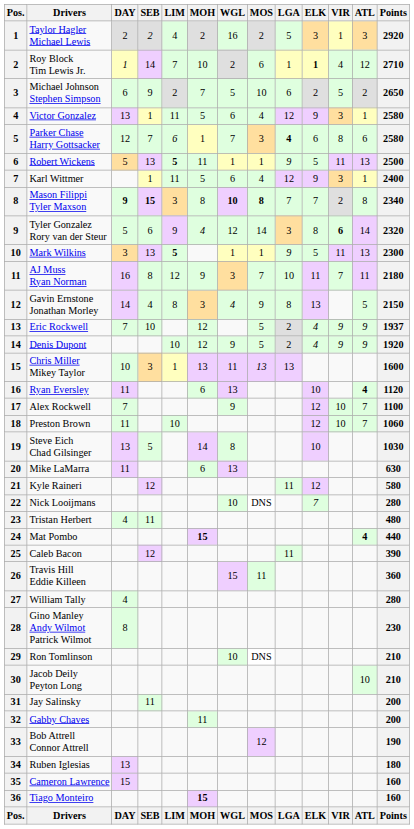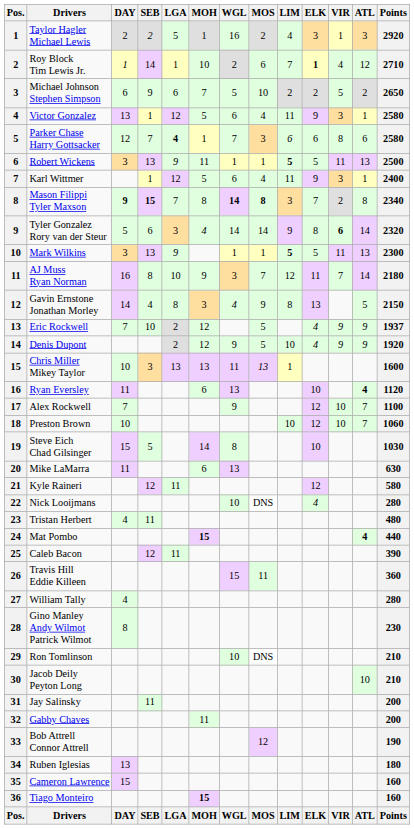 <table class="wikitable" style="font-size:85%; text-align:center;">
 <tr>
 <th>Pos.</th>
 <th>Drivers</th>
 <th>DAY</th>
 <th>SEB</th>
-<th>LIM</th>
+<th>LGA</th>
 <th>MOH</th>
 <th>WGL</th>
 <th>MOS</th>
-<th>LGA</th>
+<th>LIM</th>
 <th>ELK</th>
 <th>VIR</th>
 <th>ATL</th>
 <th>Points</th>
 </tr>
 <tr>
 <th>1</th>
 <td align=left> <a href='#'>Taylor Hagler</a><br> <a href='#'>Michael Lewis</a></td>
 <td style="background:#dfdfdf;">2</td>
 <td style="background:#dfdfdf;"><em>2</em></td>
-<td style="background:#dfffdf;">4</td>
-<td style="background:#dfdfdf;">2</td>
+<td style="background:#dfffdf;">5</td>
+<td style="background:#dfdfdf;">1</td>
 <td style="background:#dfffdf;">16</td>
 <td style="background:#dfdfdf;">2</td>
-<td style="background:#dfffdf;">5</td>
+<td style="background:#dfffdf;">4</td>
 <td style="background:#ffdf9f;">3</td>
 <td style="background:#ffffbf;">1</td>
 <td style="background:#ffdf9f;">3</td>
 <th>2920</th>
 </tr>
 <tr>
 <th>2</th>
 <td align=left> Roy Block<br> Tim Lewis Jr.</td>
 <td style="background:#ffffbf;"><em>1</em></td>
 <td style="background:#efcfff;">14</td>
-<td style="background:#dfffdf;">7</td>
+<td style="background:#ffffbf;">1</td>
 <td style="background:#dfffdf;">10</td>
 <td style="background:#dfdfdf;">2</td>
 <td style="background:#dfffdf;">6</td>
-<td style="background:#ffffbf;">1</td>
+<td style="background:#dfffdf;">7</td>
 <td style="background:#ffffbf;"><strong>1</strong></td>
 <td style="background:#dfffdf;">4</td>
 <td style="background:#dfffdf;">12</td>
 <th>2710</th>
 </tr>
 <tr>
 <th>3</th>
 <td align=left> Michael Johnson<br> <a href='#'>Stephen Simpson</a></td>
 <td style="background:#dfffdf;">6</td>
 <td style="background:#dfffdf;">9</td>
-<td style="background:#dfdfdf;">2</td>
+<td style="background:#dfffdf;">6</td>
 <td style="background:#dfffdf;">7</td>
 <td style="background:#dfffdf;">5</td>
 <td style="background:#dfffdf;">10</td>
-<td style="background:#dfffdf;">6</td>
+<td style="background:#dfdfdf;">2</td>
 <td style="background:#dfdfdf;">2</td>
 <td style="background:#dfffdf;">5</td>
 <td style="background:#dfdfdf;">2</td>
 <th>2650</th>
 </tr>
 <tr>
 <th>4</th>
 <td align=left> <a href='#'>Victor Gonzalez</a></td>
 <td style="background:#efcfff;">13</td>
 <td style="background:#ffffbf;">1</td>
-<td style="background:#dfffdf;">11</td>
+<td style="background:#efcfff;">12</td>
 <td style="background:#dfffdf;">5</td>
 <td style="background:#dfffdf;">6</td>
 <td style="background:#dfffdf;">4</td>
-<td style="background:#efcfff;">12</td>
+<td style="background:#dfffdf;">11</td>
 <td style="background:#efcfff;">9</td>
 <td style="background:#ffdf9f;">3</td>
 <td style="background:#ffffbf;">1</td>
 <th>2580</th>
 </tr>
 <tr>
 <th>5</th>
 <td align=left> <a href='#'>Parker Chase</a><br> <a href='#'>Harry Gottsacker</a></td>
 <td style="background:#dfffdf;">12</td>
 <td style="background:#dfffdf;">7</td>
-<td style="background:#dfffdf;"><em>6</em></td>
+<td style="background:#dfffdf;"><strong>4</strong></td>
 <td style="background:#ffffbf;">1</td>
 <td style="background:#dfffdf;">7</td>
 <td style="background:#ffdf9f;">3</td>
-<td style="background:#dfffdf;"><strong>4</strong></td>
+<td style="background:#dfffdf;"><em>6</em></td>
 <td style="background:#dfffdf;">6</td>
 <td style="background:#dfffdf;">8</td>
 <td style="background:#dfffdf;">6</td>
 <th>2580</th>
 </tr>
 <tr>
 <th>6</th>
 <td align=left> <a href='#'>Robert Wickens</a></td>
-<td style="background:#ffdf9f;">5</td>
+<td style="background:#ffdf9f;">3</td>
 <td style="background:#efcfff;">13</td>
-<td style="background:#dfffdf;"><strong>5</strong></td>
+<td style="background:#dfffdf;"><em>9</em></td>
 <td style="background:#dfffdf;">11</td>
 <td style="background:#ffffbf;">1</td>
 <td style="background:#ffffbf;">1</td>
-<td style="background:#dfffdf;"><em>9</em></td>
+<td style="background:#dfffdf;"><strong>5</strong></td>
 <td style="background:#dfffdf;">5</td>
 <td style="background:#efcfff;">11</td>
 <td style="background:#efcfff;">13</td>
 <th>2500</th>
 </tr>
 <tr>
 <th>7</th>
 <td align=left> Karl Wittmer</td>
 <td></td>
 <td style="background:#ffffbf;">1</td>
-<td style="background:#dfffdf;">11</td>
+<td style="background:#efcfff;">12</td>
 <td style="background:#dfffdf;">5</td>
 <td style="background:#dfffdf;">6</td>
 <td style="background:#dfffdf;">4</td>
-<td style="background:#efcfff;">12</td>
+<td style="background:#dfffdf;">11</td>
 <td style="background:#efcfff;">9</td>
 <td style="background:#ffdf9f;">3</td>
 <td style="background:#ffffbf;">1</td>
 <th>2400</th>
 </tr>
 <tr>
 <th>8</th>
 <td align=left> <a href='#'>Mason Filippi</a><br> <a href='#'>Tyler Maxson</a></td>
 <td style="background:#dfffdf;"><strong>9</strong></td>
 <td style="background:#efcfff;"><strong>15</strong></td>
+<td style="background:#dfffdf;">7</td>
+<td style="background:#dfffdf;">8</td>
+<td style="background:#efcfff;"><strong>14</strong></td>
+<td style="background:#dfffdf;"><strong>8</strong></td>
 <td style="background:#ffdf9f;">3</td>
-<td style="background:#dfffdf;">8</td>
-<td style="background:#efcfff;"><strong>10</strong></td>
-<td style="background:#dfffdf;"><strong>8</strong></td>
-<td style="background:#dfffdf;">7</td>
 <td style="background:#dfffdf;">7</td>
 <td style="background:#dfdfdf;">2</td>
 <td style="background:#dfffdf;">8</td>
 <th>2340</th>
 </tr>
 <tr>
 <th>9</th>
 <td align=left> Tyler Gonzalez<br> Rory van der Steur</td>
 <td style="background:#dfffdf;">5</td>
 <td style="background:#dfffdf;">6</td>
+<td style="background:#ffdf9f;">3</td>
+<td style="background:#dfffdf;"><em>4</em></td>
+<td style="background:#dfffdf;">14</td>
+<td style="background:#dfffdf;">14</td>
 <td style="background:#efcfff;">9</td>
-<td style="background:#dfffdf;"><em>4</em></td>
-<td style="background:#dfffdf;">12</td>
-<td style="background:#dfffdf;">14</td>
-<td style="background:#ffdf9f;">3</td>
 <td style="background:#dfffdf;">8</td>
 <td style="background:#dfffdf;"><strong>6</strong></td>
 <td style="background:#efcfff;">14</td>
 <th>2320</th>
 </tr>
 <tr>
 <th>10</th>
 <td align=left> <a href='#'>Mark Wilkins</a></td>
 <td style="background:#ffdf9f;">3</td>
 <td style="background:#efcfff;">13</td>
-<td style="background:#dfffdf;"><strong>5</strong></td>
+<td style="background:#dfffdf;"><em>9</em></td>
 <td></td>
 <td style="background:#ffffbf;">1</td>
 <td style="background:#ffffbf;">1</td>
-<td style="background:#dfffdf;"><em>9</em></td>
+<td style="background:#dfffdf;"><strong>5</strong></td>
 <td style="background:#dfffdf;">5</td>
 <td style="background:#efcfff;">11</td>
 <td style="background:#efcfff;">13</td>
 <th>2300</th>
 </tr>
 <tr>
 <th>11</th>
 <td align=left> <a href='#'>AJ Muss</a><br> <a href='#'>Ryan Norman</a></td>
 <td style="background:#efcfff;">16</td>
 <td style="background:#dfffdf;">8</td>
-<td style="background:#dfffdf;">12</td>
+<td style="background:#dfffdf;">10</td>
 <td style="background:#dfffdf;">9</td>
 <td style="background:#ffdf9f;">3</td>
 <td style="background:#dfffdf;">7</td>
-<td style="background:#dfffdf;">10</td>
+<td style="background:#dfffdf;">12</td>
 <td style="background:#efcfff;">11</td>
 <td style="background:#dfffdf;">7</td>
-<td style="background:#efcfff;">11</td>
+<td style="background:#efcfff;">14</td>
 <th>2180</th>
 </tr>
 <tr>
 <th>12</th>
 <td align=left> Gavin Ernstone<br> Jonathan Morley</td>
 <td style="background:#efcfff;">14</td>
 <td style="background:#dfffdf;">4</td>
 <td style="background:#dfffdf;">8</td>
 <td style="background:#ffdf9f;">3</td>
 <td style="background:#dfffdf;"><em>4</em></td>
 <td style="background:#dfffdf;">9</td>
 <td style="background:#dfffdf;">8</td>
 <td style="background:#efcfff;">13</td>
 <td></td>
 <td style="background:#dfffdf;">5</td>
 <th>2150</th>
 </tr>
 <tr>
 <th>13</th>
 <td align=left> <a href='#'>Eric Rockwell</a></td>
 <td style="background:#dfffdf;">7</td>
 <td style="background:#dfffdf;">10</td>
-<td></td>
+<td style="background:#dfdfdf;">2</td>
 <td style="background:#dfffdf;">12</td>
 <td></td>
 <td style="background:#dfffdf;">5</td>
-<td style="background:#dfdfdf;">2</td>
+<td></td>
 <td style="background:#dfffdf;"><em>4</em></td>
 <td style="background:#dfffdf;"><em>9</em></td>
 <td style="background:#dfffdf;"><em>9</em></td>
 <th>1937</th>
 </tr>
 <tr>
 <th>14</th>
 <td align=left> <a href='#'>Denis Dupont</a></td>
 <td></td>
 <td></td>
-<td style="background:#dfffdf;">10</td>
+<td style="background:#dfdfdf;">2</td>
 <td style="background:#dfffdf;">12</td>
 <td style="background:#dfffdf;">9</td>
 <td style="background:#dfffdf;">5</td>
-<td style="background:#dfdfdf;">2</td>
+<td style="background:#dfffdf;">10</td>
 <td style="background:#dfffdf;"><em>4</em></td>
 <td style="background:#dfffdf;"><em>9</em></td>
 <td style="background:#dfffdf;"><em>9</em></td>
 <th>1920</th>
 </tr>
 <tr>
 <th>15</th>
 <td align=left> <a href='#'>Chris Miller</a><br> Mikey Taylor</td>
 <td style="background:#dfffdf;">10</td>
 <td style="background:#ffdf9f;">3</td>
-<td style="background:#ffffbf;">1</td>
+<td style="background:#efcfff;">13</td>
 <td style="background:#efcfff;">13</td>
 <td style="background:#efcfff;">11</td>
 <td style="background:#efcfff;"><em>13</em></td>
-<td style="background:#efcfff;">13</td>
+<td style="background:#ffffbf;">1</td>
 <td></td>
 <td></td>
 <td></td>
 <th>1600</th>
 </tr>
 <tr>
 <th>16</th>
 <td align=left> <a href='#'>Ryan Eversley</a></td>
 <td style="background:#efcfff;">11</td>
 <td></td>
 <td></td>
 <td style="background:#dfffdf;">6</td>
 <td style="background:#efcfff;">13</td>
 <td></td>
 <td></td>
 <td style="background:#efcfff;">10</td>
 <td></td>
 <td style="background:#dfffdf;"><strong>4</strong></td>
 <th>1120</th>
 </tr>
 <tr>
 <th>17</th>
 <td align=left> Alex Rockwell</td>
 <td style="background:#dfffdf;">7</td>
 <td></td>
 <td></td>
 <td></td>
 <td style="background:#dfffdf;">9</td>
 <td></td>
 <td></td>
 <td style="background:#efcfff;">12</td>
 <td style="background:#dfffdf;">10</td>
 <td style="background:#dfffdf;">7</td>
 <th>1100</th>
 </tr>
 <tr>
 <th>18</th>
 <td align=left> Preston Brown</td>
-<td style="background:#dfffdf;">11</td>
-<td></td>
 <td style="background:#dfffdf;">10</td>
 <td></td>
 <td></td>
 <td></td>
 <td></td>
+<td></td>
+<td style="background:#dfffdf;">10</td>
 <td style="background:#efcfff;">12</td>
 <td style="background:#dfffdf;">10</td>
 <td style="background:#dfffdf;">7</td>
 <th>1060</th>
 </tr>
 <tr>
 <th>19</th>
 <td align=left> Steve Eich<br> Chad Gilsinger</td>
-<td style="background:#efcfff;">13</td>
+<td style="background:#efcfff;">15</td>
 <td style="background:#dfffdf;">5</td>
 <td></td>
 <td style="background:#efcfff;">14</td>
 <td style="background:#dfffdf;">8</td>
 <td></td>
 <td></td>
 <td style="background:#efcfff;">10</td>
 <td></td>
 <td></td>
 <th>1030</th>
 </tr>
 <tr>
 <th>20</th>
 <td align=left> Mike LaMarra</td>
 <td style="background:#efcfff;">11</td>
 <td></td>
 <td></td>
 <td style="background:#dfffdf;">6</td>
 <td style="background:#efcfff;">13</td>
 <td></td>
 <td></td>
 <td></td>
 <td></td>
 <td></td>
 <th>630</th>
 </tr>
 <tr>
 <th>21</th>
 <td align=left> Kyle Raineri</td>
 <td></td>
 <td style="background:#efcfff;">12</td>
+<td style="background:#dfffdf;">11</td>
 <td></td>
 <td></td>
 <td></td>
 <td></td>
-<td style="background:#dfffdf;">11</td>
 <td style="background:#efcfff;">12</td>
 <td></td>
 <td></td>
 <th>580</th>
 </tr>
 <tr>
 <th>22</th>
 <td align=left> Nick Looijmans</td>
 <td></td>
 <td></td>
 <td></td>
 <td></td>
 <td style="background:#dfffdf;">10</td>
 <td style="background:#ffffff;">DNS</td>
 <td></td>
-<td style="background:#dfffdf;"><em>7</em></td>
+<td style="background:#dfffdf;"><em>4</em></td>
 <td></td>
 <td></td>
 <th>280</th>
 </tr>
 <tr>
 <th>23</th>
 <td align=left> Tristan Herbert</td>
 <td style="background:#dfffdf;">4</td>
 <td style="background:#dfffdf;">11</td>
 <td></td>
 <td></td>
 <td></td>
 <td></td>
 <td></td>
 <td></td>
 <td></td>
 <td></td>
 <th>480</th>
 </tr>
 <tr>
 <th>24</th>
 <td align=left> Mat Pombo</td>
 <td></td>
 <td></td>
 <td></td>
 <td style="background:#efcfff;"><strong>15</strong></td>
 <td></td>
 <td></td>
 <td></td>
 <td></td>
 <td></td>
 <td style="background:#dfffdf;"><strong>4</strong></td>
 <th>440</th>
 </tr>
 <tr>
 <th>25</th>
 <td align=left> Caleb Bacon</td>
 <td></td>
 <td style="background:#efcfff;">12</td>
+<td style="background:#dfffdf;">11</td>
 <td></td>
 <td></td>
 <td></td>
 <td></td>
-<td style="background:#dfffdf;">11</td>
 <td></td>
 <td></td>
 <td></td>
 <th>390</th>
 </tr>
 <tr>
 <th>26</th>
 <td align=left> Travis Hill<br> Eddie Killeen</td>
 <td></td>
 <td></td>
 <td></td>
 <td></td>
 <td style="background:#efcfff;">15</td>
 <td style="background:#dfffdf;">11</td>
 <td></td>
 <td></td>
 <td></td>
 <td></td>
 <th>360</th>
 </tr>
 <tr>
 <th>27</th>
 <td align=left> William Tally</td>
 <td style="background:#dfffdf;">4</td>
 <td></td>
 <td></td>
 <td></td>
 <td></td>
 <td></td>
 <td></td>
 <td></td>
 <td></td>
 <td></td>
 <th>280</th>
 </tr>
 <tr>
 <th>28</th>
 <td align=left> Gino Manley<br> <a href='#'>Andy Wilmot</a><br> Patrick Wilmot</td>
 <td style="background:#dfffdf;">8</td>
 <td></td>
 <td></td>
 <td></td>
 <td></td>
 <td></td>
 <td></td>
 <td></td>
 <td></td>
 <td></td>
 <th>230</th>
 </tr>
 <tr>
 <th>29</th>
 <td align=left> Ron Tomlinson</td>
 <td></td>
 <td></td>
 <td></td>
 <td></td>
 <td style="background:#dfffdf;">10</td>
 <td style="background:#ffffff;">DNS</td>
 <td></td>
 <td></td>
 <td></td>
 <td></td>
 <th>210</th>
 </tr>
 <tr>
 <th>30</th>
 <td align=left> Jacob Deily<br> Peyton Long</td>
 <td></td>
 <td></td>
 <td></td>
 <td></td>
 <td></td>
 <td></td>
 <td></td>
 <td></td>
 <td></td>
 <td style="background:#dfffdf;">10</td>
 <th>210</th>
 </tr>
 <tr>
 <th>31</th>
 <td align=left> Jay Salinsky</td>
 <td></td>
 <td style="background:#dfffdf;">11</td>
 <td></td>
 <td></td>
 <td></td>
 <td></td>
 <td></td>
 <td></td>
 <td></td>
 <td></td>
 <th>200</th>
 </tr>
 <tr>
 <th>32</th>
 <td align=left> <a href='#'>Gabby Chaves</a></td>
 <td></td>
 <td></td>
 <td></td>
 <td style="background:#dfffdf;">11</td>
 <td></td>
 <td></td>
 <td></td>
 <td></td>
 <td></td>
 <td></td>
 <th>200</th>
 </tr>
 <tr>
 <th>33</th>
 <td align=left> Bob Attrell<br> Connor Attrell</td>
 <td></td>
 <td></td>
 <td></td>
 <td></td>
 <td></td>
 <td style="background:#efcfff;">12</td>
 <td></td>
 <td></td>
 <td></td>
 <td></td>
 <th>190</th>
 </tr>
 <tr>
 <th>34</th>
 <td align=left> Ruben Iglesias</td>
 <td style="background:#efcfff;">13</td>
 <td></td>
 <td></td>
 <td></td>
 <td></td>
 <td></td>
 <td></td>
 <td></td>
 <td></td>
 <td></td>
 <th>180</th>
 </tr>
 <tr>
 <th>35</th>
 <td align=left> <a href='#'>Cameron Lawrence</a></td>
 <td style="background:#efcfff;">15</td>
 <td></td>
 <td></td>
 <td></td>
 <td></td>
 <td></td>
 <td></td>
 <td></td>
 <td></td>
 <td></td>
 <th>160</th>
 </tr>
 <tr>
 <th>36</th>
 <td align=left> <a href='#'>Tiago Monteiro</a></td>
 <td></td>
 <td></td>
 <td></td>
 <td style="background:#efcfff;"><strong>15</strong></td>
 <td></td>
 <td></td>
 <td></td>
 <td></td>
 <td></td>
 <td></td>
 <th>160</th>
 </tr>
 <tr>
 <th>Pos.</th>
 <th>Drivers</th>
 <th>DAY</th>
 <th>SEB</th>
-<th>LIM</th>
+<th>LGA</th>
 <th>MOH</th>
 <th>WGL</th>
 <th>MOS</th>
-<th>LGA</th>
+<th>LIM</th>
 <th>ELK</th>
 <th>VIR</th>
 <th>ATL</th>
 <th>Points</th>
 </tr>
 </table>
